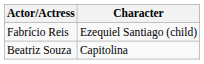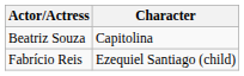 <table class="wikitable sortable">
 <tr>
 <th>Actor/Actress</th>
 <th>Character</th>
 </tr>
 <tr>
+<td>Beatriz Souza</td>
+<td>Capitolina</td>
+</tr>
+<tr>
 <td>Fabrício Reis</td>
 <td>Ezequiel Santiago (child)</td>
 </tr>
-<tr>
-<td>Beatriz Souza</td>
-<td>Capitolina</td>
-</tr>
 </table>
